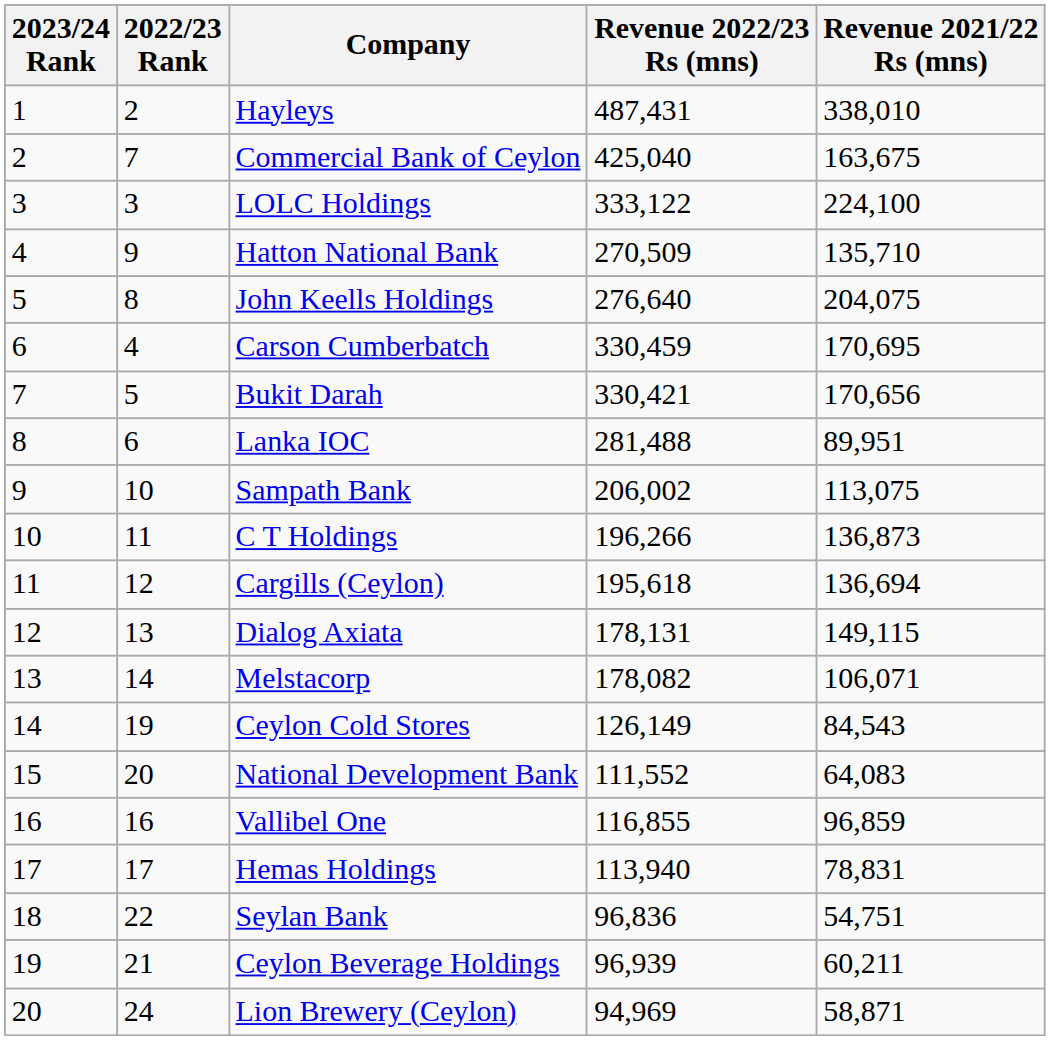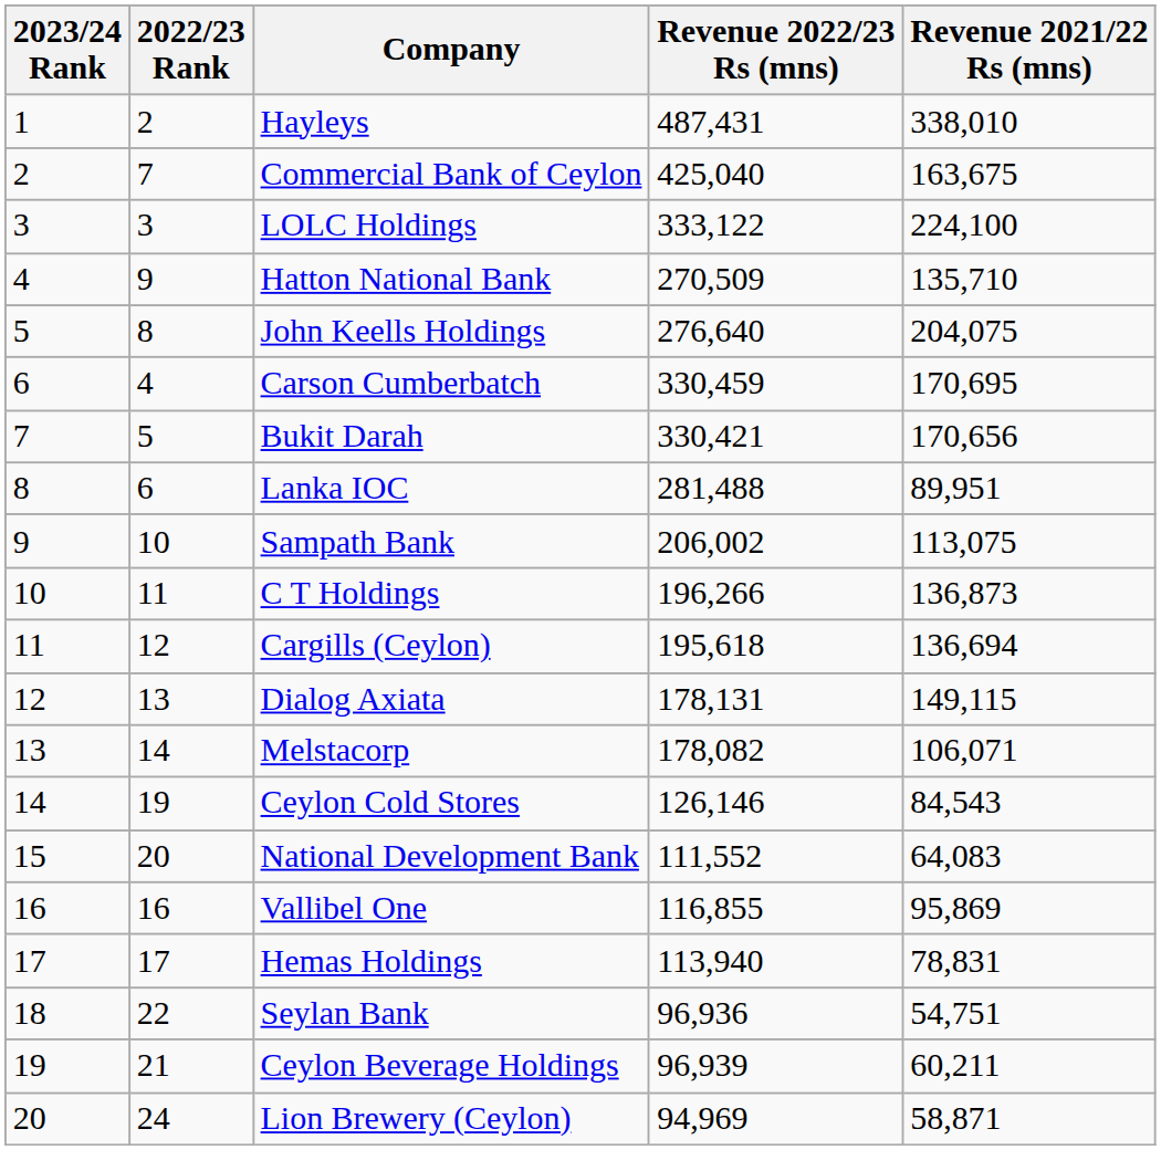 <table class="wikitable sortable">
 <tr>
 <th>2023/24<br>Rank</th>
 <th>2022/23<br>Rank</th>
 <th>Company</th>
 <th>Revenue 2022/23<br>Rs (mns)</th>
 <th>Revenue 2021/22<br>Rs (mns)</th>
 </tr>
 <tr>
 <td>1</td>
 <td>2</td>
 <td><a href='#'>Hayleys</a></td>
 <td>487,431</td>
 <td>338,010</td>
 </tr>
 <tr>
 <td>2</td>
 <td>7</td>
 <td><a href='#'>Commercial Bank of Ceylon</a></td>
 <td>425,040</td>
 <td>163,675</td>
 </tr>
 <tr>
 <td>3</td>
 <td>3</td>
 <td><a href='#'>LOLC Holdings</a></td>
 <td>333,122</td>
 <td>224,100</td>
 </tr>
 <tr>
 <td>4</td>
 <td>9</td>
 <td><a href='#'>Hatton National Bank</a></td>
 <td>270,509</td>
 <td>135,710</td>
 </tr>
 <tr>
 <td>5</td>
 <td>8</td>
 <td><a href='#'>John Keells Holdings</a></td>
 <td>276,640</td>
 <td>204,075</td>
 </tr>
 <tr>
 <td>6</td>
 <td>4</td>
 <td><a href='#'>Carson Cumberbatch</a></td>
 <td>330,459</td>
 <td>170,695</td>
 </tr>
 <tr>
 <td>7</td>
 <td>5</td>
 <td><a href='#'>Bukit Darah</a></td>
 <td>330,421</td>
 <td>170,656</td>
 </tr>
 <tr>
 <td>8</td>
 <td>6</td>
 <td><a href='#'>Lanka IOC</a></td>
 <td>281,488</td>
 <td>89,951</td>
 </tr>
 <tr>
 <td>9</td>
 <td>10</td>
 <td><a href='#'>Sampath Bank</a></td>
 <td>206,002</td>
 <td>113,075</td>
 </tr>
 <tr>
 <td>10</td>
 <td>11</td>
 <td><a href='#'>C T Holdings</a></td>
 <td>196,266</td>
 <td>136,873</td>
 </tr>
 <tr>
 <td>11</td>
 <td>12</td>
 <td><a href='#'>Cargills (Ceylon)</a></td>
 <td>195,618</td>
 <td>136,694</td>
 </tr>
 <tr>
 <td>12</td>
 <td>13</td>
 <td><a href='#'>Dialog Axiata</a></td>
 <td>178,131</td>
 <td>149,115</td>
 </tr>
 <tr>
 <td>13</td>
 <td>14</td>
 <td><a href='#'>Melstacorp</a></td>
 <td>178,082</td>
 <td>106,071</td>
 </tr>
 <tr>
 <td>14</td>
 <td>19</td>
 <td><a href='#'>Ceylon Cold Stores</a></td>
-<td>126,149</td>
+<td>126,146</td>
 <td>84,543</td>
 </tr>
 <tr>
 <td>15</td>
 <td>20</td>
 <td><a href='#'>National Development Bank</a></td>
 <td>111,552</td>
 <td>64,083</td>
 </tr>
 <tr>
 <td>16</td>
 <td>16</td>
 <td><a href='#'>Vallibel One</a></td>
 <td>116,855</td>
-<td>96,859</td>
+<td>95,869</td>
 </tr>
 <tr>
 <td>17</td>
 <td>17</td>
 <td><a href='#'>Hemas Holdings</a></td>
 <td>113,940</td>
 <td>78,831</td>
 </tr>
 <tr>
 <td>18</td>
 <td>22</td>
 <td><a href='#'>Seylan Bank</a></td>
-<td>96,836</td>
+<td>96,936</td>
 <td>54,751</td>
 </tr>
 <tr>
 <td>19</td>
 <td>21</td>
 <td><a href='#'>Ceylon Beverage Holdings</a></td>
 <td>96,939</td>
 <td>60,211</td>
 </tr>
 <tr>
 <td>20</td>
 <td>24</td>
 <td><a href='#'>Lion Brewery (Ceylon)</a></td>
 <td>94,969</td>
 <td>58,871</td>
 </tr>
 </table>
